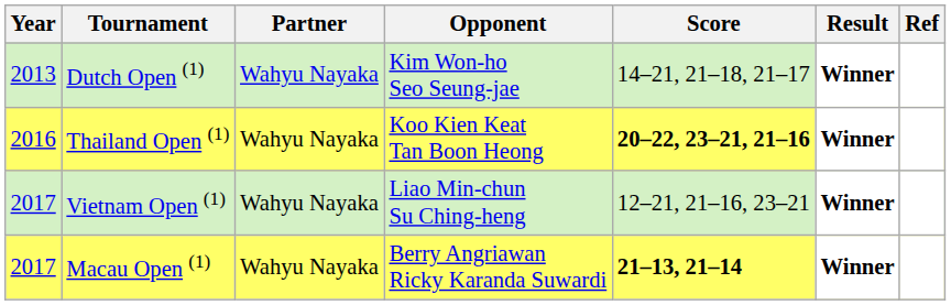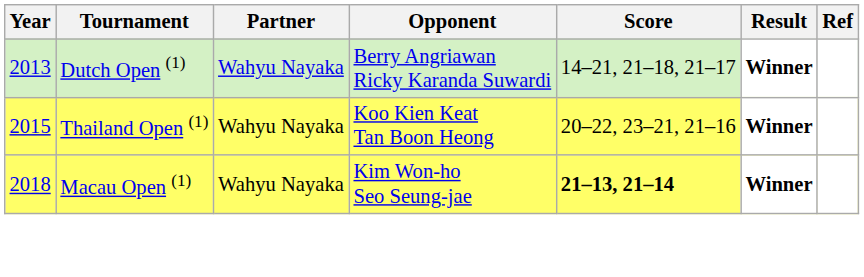 <table class="sortable wikitable" style="font-size: 90%">
 <tr>
 <th>Year</th>
 <th>Tournament</th>
 <th>Partner</th>
 <th>Opponent</th>
 <th>Score</th>
 <th>Result</th>
 <th>Ref</th>
 </tr>
 <tr style="background:#D4F1C5">
 <td align="center"><a href='#'>2013</a></td>
 <td align="left"><a href='#'>Dutch Open</a> <sup>(1)</sup></td>
 <td align="left"> <a href='#'>Wahyu Nayaka</a></td>
-<td align="left"> <a href='#'>Kim Won-ho</a> <br>  <a href='#'>Seo Seung-jae</a></td>
+<td align="left"> <a href='#'>Berry Angriawan</a> <br>  <a href='#'>Ricky Karanda Suwardi</a></td>
 <td align="left">14–21, 21–18, 21–17</td>
 <td style="text-align:left; background:white"> <strong>Winner</strong></td>
 <td style="text-align:center; background:white"></td>
 </tr>
 <tr style="background:#FFFF67">
-<td align="center"><a href='#'>2016</a></td>
+<td align="center"><a href='#'>2015</a></td>
 <td align="left"><a href='#'>Thailand Open</a> <sup>(1)</sup></td>
 <td align="left"> Wahyu Nayaka</td>
 <td align="left"> <a href='#'>Koo Kien Keat</a> <br>  <a href='#'>Tan Boon Heong</a></td>
-<td align="left"><strong>20–22, 23–21, 21–16</strong></td>
-<td style="text-align:left; background:white"> <strong>Winner</strong></td>
-<td style="text-align:center; background:white"></td>
-</tr>
-<tr style="background:#D4F1C5">
-<td align="center"><a href='#'>2017</a></td>
-<td align="left"><a href='#'>Vietnam Open</a> <sup>(1)</sup></td>
-<td align="left"> Wahyu Nayaka</td>
-<td align="left"> <a href='#'>Liao Min-chun</a> <br>  <a href='#'>Su Ching-heng</a></td>
-<td align="left">12–21, 21–16, 23–21</td>
+<td align="left">20–22, 23–21, 21–16</td>
 <td style="text-align:left; background:white"> <strong>Winner</strong></td>
 <td style="text-align:center; background:white"></td>
 </tr>
 <tr style="background:#FFFF67">
-<td align="center"><a href='#'>2017</a></td>
+<td align="center"><a href='#'>2018</a></td>
 <td align="left"><a href='#'>Macau Open</a> <sup>(1)</sup></td>
 <td align="left"> Wahyu Nayaka</td>
-<td align="left"> <a href='#'>Berry Angriawan</a> <br>  <a href='#'>Ricky Karanda Suwardi</a></td>
+<td align="left"> <a href='#'>Kim Won-ho</a> <br>  <a href='#'>Seo Seung-jae</a></td>
 <td align="left"><strong>21–13, 21–14</strong></td>
 <td style="text-align:left; background:white"> <strong>Winner</strong></td>
 <td style="text-align:center; background:white"></td>
 </tr>
 </table>
